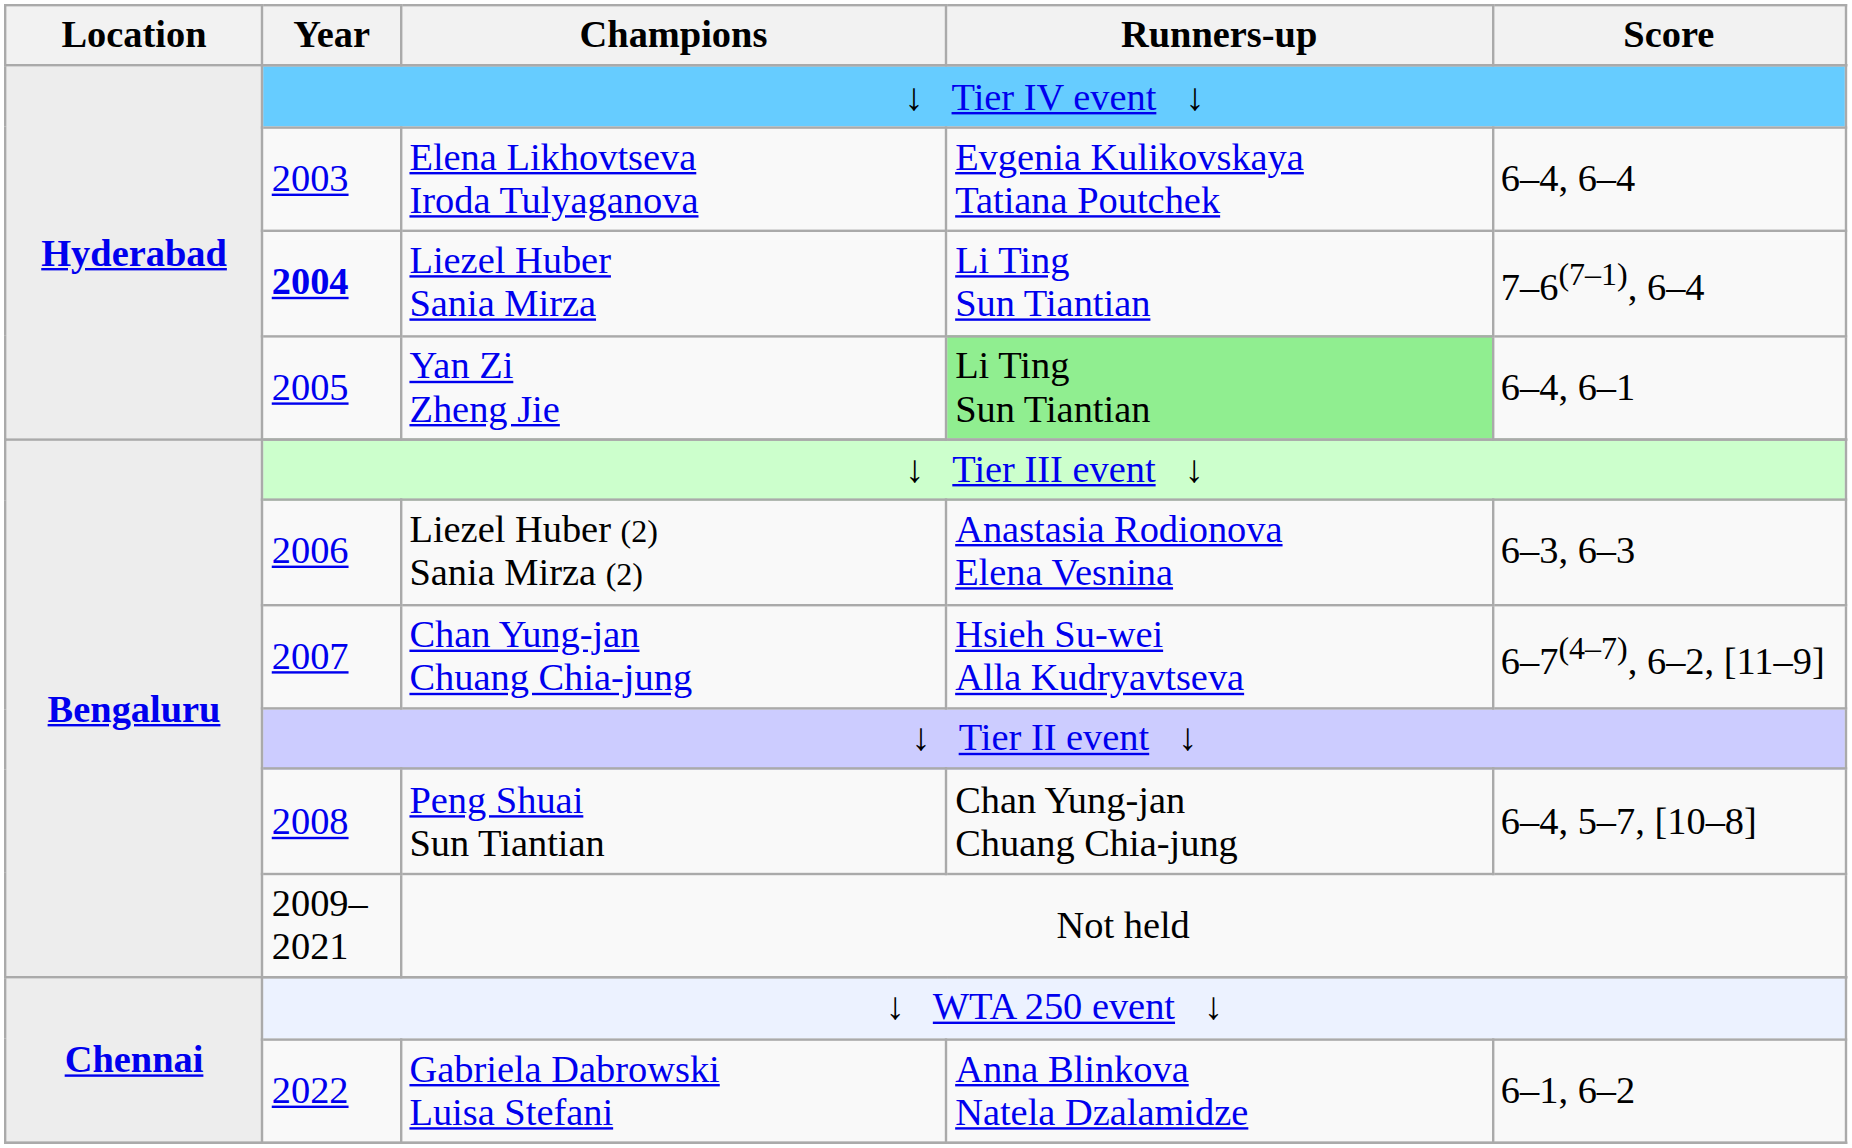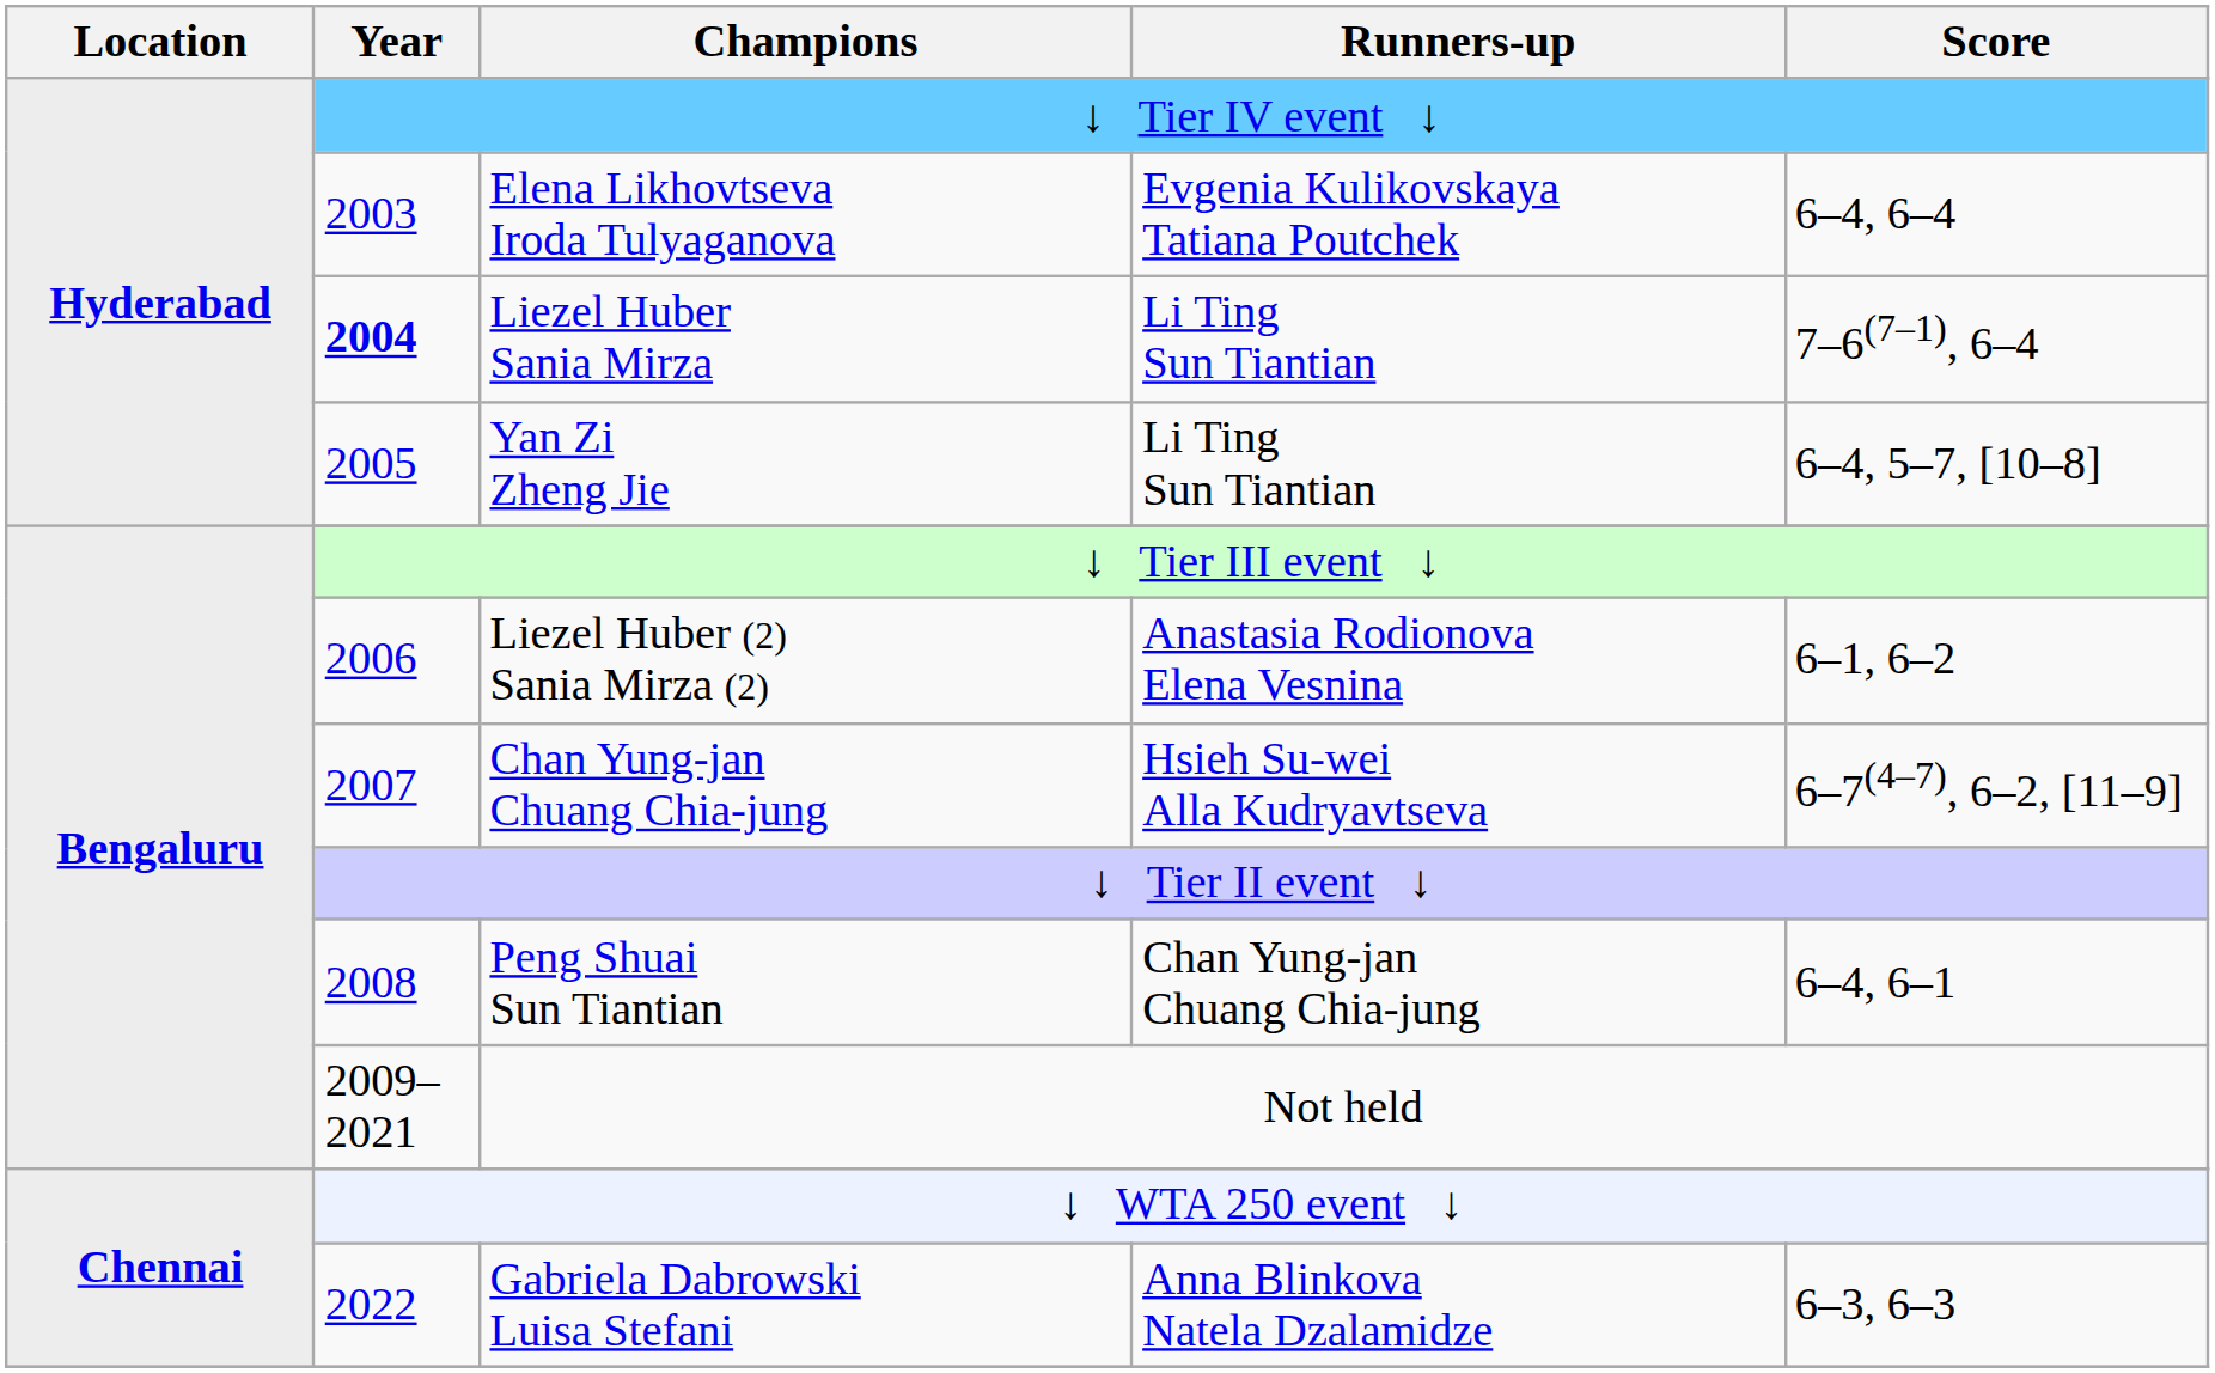 <table class="wikitable">
 <tr>
 <th width=100>Location</th>
 <th width=50>Year</th>
 <th width=220>Champions</th>
 <th width=220>Runners-up</th>
 <th width=140>Score</th>
 </tr>
 <tr>
 <th rowspan="5" style="background:#ededed"><a href='#'>Hyderabad</a></th>
 </tr>
 <tr bgcolor=#66CCFF>
 <td colspan="5" align="center">↓   <a href='#'>Tier IV event</a>   ↓</td>
 </tr>
 <tr>
 <td><a href='#'>2003</a></td>
 <td> <a href='#'>Elena Likhovtseva</a> <br>  <a href='#'>Iroda Tulyaganova</a></td>
 <td> <a href='#'>Evgenia Kulikovskaya</a> <br>  <a href='#'>Tatiana Poutchek</a></td>
 <td>6–4, 6–4</td>
 </tr>
 <tr>
 <td><strong><a href='#'>2004</a></strong></td>
 <td> <a href='#'>Liezel Huber</a> <br>  <a href='#'>Sania Mirza</a></td>
 <td> <a href='#'>Li Ting</a><br> <a href='#'>Sun Tiantian</a></td>
 <td>7–6<sup>(7–1)</sup>, 6–4</td>
 </tr>
 <tr>
 <td><a href='#'>2005</a></td>
 <td> <a href='#'>Yan Zi</a> <br>  <a href='#'>Zheng Jie</a></td>
-<td style="background: lightgreen;"> Li Ting<br>  Sun Tiantian</td>
-<td>6–4, 6–1</td>
+<td> Li Ting<br>  Sun Tiantian</td>
+<td>6–4, 5–7, [10–8]</td>
 </tr>
 <tr>
 <th rowspan="7" style="background:#ededed"><a href='#'>Bengaluru</a></th>
 </tr>
 <tr bgcolor=#CCFFCC>
 <td colspan="5" align="center">↓   <a href='#'>Tier III event</a>   ↓</td>
 </tr>
 <tr>
 <td><a href='#'>2006</a></td>
 <td> Liezel Huber <small>(2)</small> <br>  Sania Mirza <small>(2)</small></td>
 <td> <a href='#'>Anastasia Rodionova</a><br> <a href='#'>Elena Vesnina</a></td>
-<td>6–3, 6–3</td>
+<td>6–1, 6–2</td>
 </tr>
 <tr>
 <td><a href='#'>2007</a></td>
 <td> <a href='#'>Chan Yung-jan</a> <br>  <a href='#'>Chuang Chia-jung</a></td>
 <td> <a href='#'>Hsieh Su-wei</a> <br>  <a href='#'>Alla Kudryavtseva</a></td>
 <td>6–7<sup>(4–7)</sup>, 6–2, [11–9]</td>
 </tr>
 <tr bgcolor=#ccccff>
 <td colspan="5" align="center">↓   <a href='#'>Tier II event</a>   ↓</td>
 </tr>
 <tr>
 <td><a href='#'>2008</a></td>
 <td> <a href='#'>Peng Shuai</a><br> Sun Tiantian</td>
 <td> Chan Yung-jan<br> Chuang Chia-jung</td>
-<td>6–4, 5–7, [10–8]</td>
+<td>6–4, 6–1</td>
 </tr>
 <tr>
 <td>2009–2021</td>
 <td colspan=3 align=center>Not held</td>
 </tr>
 <tr>
 <th rowspan="3" style="background:#ededed"><a href='#'>Chennai</a></th>
 </tr>
 <tr bgcolor=#ECF2FF>
 <td colspan="5" align="center">↓   <a href='#'>WTA 250 event</a>   ↓</td>
 </tr>
 <tr>
 <td><a href='#'>2022</a></td>
 <td> <a href='#'>Gabriela Dabrowski</a> <br>  <a href='#'>Luisa Stefani</a></td>
 <td> <a href='#'>Anna Blinkova</a> <br>  <a href='#'>Natela Dzalamidze</a></td>
-<td>6–1, 6–2</td>
+<td>6–3, 6–3</td>
 </tr>
 <tr>
 </tr>
 </table>
